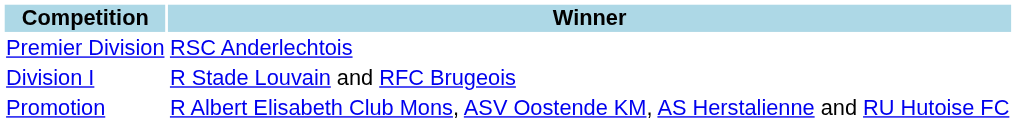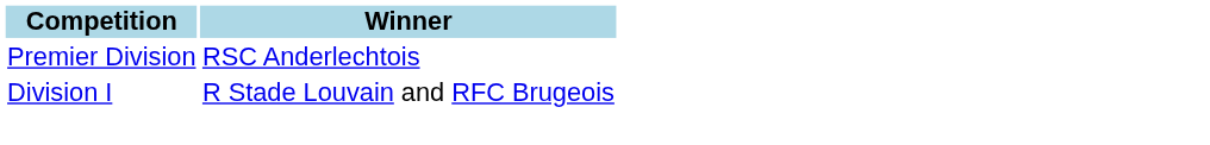 <table>
 <tr style="background:lightblue;">
 <th>Competition</th>
 <th>Winner</th>
 </tr>
 <tr>
 <td><a href='#'>Premier Division</a></td>
 <td><a href='#'>RSC Anderlechtois</a></td>
 </tr>
 <tr>
 <td><a href='#'>Division I</a></td>
 <td><a href='#'>R Stade Louvain</a> and <a href='#'>RFC Brugeois</a></td>
 </tr>
-<tr>
-<td><a href='#'>Promotion</a></td>
-<td><a href='#'>R Albert Elisabeth Club Mons</a>, <a href='#'>ASV Oostende KM</a>, <a href='#'>AS Herstalienne</a> and <a href='#'>RU Hutoise FC</a></td>
-</tr>
 </table>
